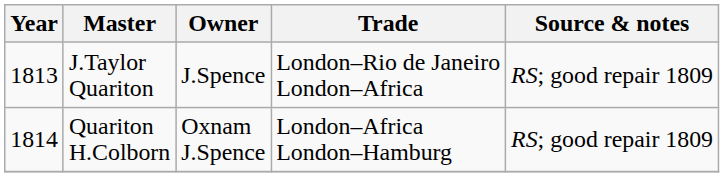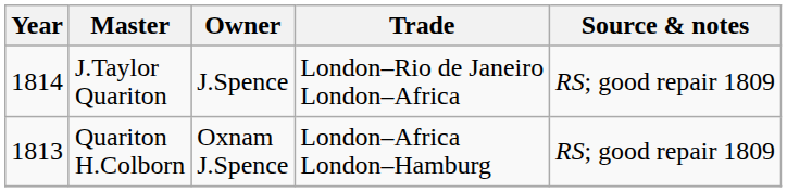 <table class=" wikitable">
 <tr>
 <th>Year</th>
 <th>Master</th>
 <th>Owner</th>
 <th>Trade</th>
 <th>Source & notes</th>
 </tr>
 <tr>
-<td>1813</td>
+<td>1814</td>
 <td>J.Taylor<br>Quariton</td>
 <td>J.Spence</td>
 <td>London–Rio de Janeiro<br>London–Africa</td>
 <td><em>RS</em>; good repair 1809</td>
 </tr>
 <tr>
-<td>1814</td>
+<td>1813</td>
 <td>Quariton<br>H.Colborn</td>
 <td>Oxnam<br>J.Spence</td>
 <td>London–Africa<br>London–Hamburg</td>
 <td><em>RS</em>; good repair 1809</td>
 </tr>
 <tr>
 </tr>
 </table>
